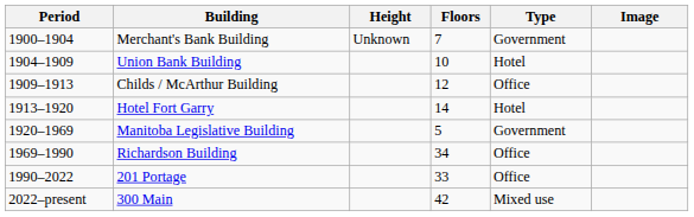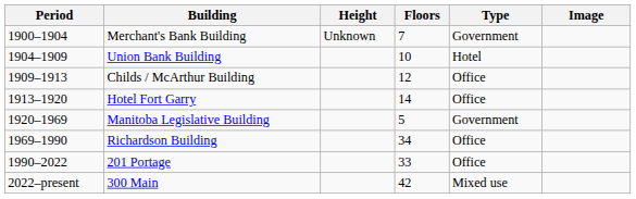 <table class="wikitable sortable" width="60%">
 <tr>
 <th>Period</th>
 <th>Building</th>
 <th>Height</th>
 <th>Floors</th>
 <th>Type</th>
 <th width="100px">Image</th>
 </tr>
 <tr>
 <td>1900–1904</td>
 <td>Merchant's Bank Building</td>
 <td>Unknown</td>
 <td>7</td>
 <td>Government</td>
 <td></td>
 </tr>
 <tr>
 <td>1904–1909</td>
 <td><a href='#'>Union Bank Building</a></td>
 <td></td>
 <td>10</td>
 <td>Hotel</td>
 <td></td>
 </tr>
 <tr>
 <td>1909–1913</td>
 <td>Childs / McArthur Building</td>
 <td> </td>
 <td>12</td>
 <td>Office</td>
 <td></td>
 </tr>
 <tr>
 <td>1913–1920</td>
 <td><a href='#'>Hotel Fort Garry</a></td>
 <td> </td>
 <td>14</td>
-<td>Hotel</td>
+<td>Office</td>
 <td></td>
 </tr>
 <tr>
 <td>1920–1969</td>
 <td><a href='#'>Manitoba Legislative Building</a></td>
 <td></td>
 <td>5</td>
 <td>Government</td>
 <td></td>
 </tr>
 <tr>
 <td>1969–1990</td>
 <td><a href='#'>Richardson Building</a></td>
 <td></td>
 <td>34</td>
 <td>Office</td>
 <td></td>
 </tr>
 <tr>
 <td>1990–2022</td>
 <td><a href='#'>201 Portage</a></td>
 <td></td>
 <td>33</td>
 <td>Office</td>
 <td></td>
 </tr>
 <tr>
 <td>2022–present</td>
 <td><a href='#'>300 Main</a></td>
 <td></td>
 <td>42</td>
 <td>Mixed use</td>
 <td></td>
 </tr>
 </table>
